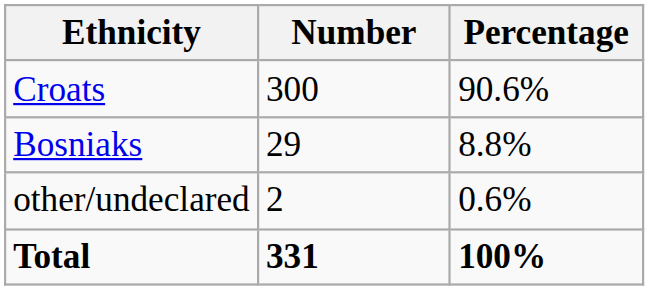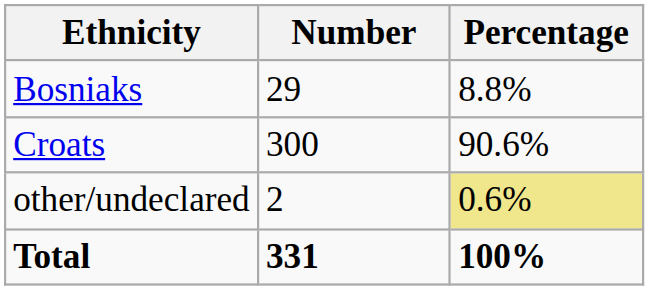 <table class="wikitable">
 <tr>
 <th width="100px">Ethnicity</th>
 <th width="80px">Number</th>
 <th width="80px">Percentage</th>
 </tr>
 <tr>
+<td><a href='#'>Bosniaks</a></td>
+<td>29</td>
+<td>8.8%</td>
+</tr>
+<tr>
 <td><a href='#'>Croats</a></td>
 <td>300</td>
 <td>90.6%</td>
 </tr>
 <tr>
-<td><a href='#'>Bosniaks</a></td>
-<td>29</td>
-<td>8.8%</td>
-</tr>
-<tr>
 <td>other/undeclared</td>
 <td>2</td>
-<td>0.6%</td>
+<td style="background: khaki;">0.6%</td>
 </tr>
 <tr>
 <td><strong>Total</strong></td>
 <td><strong>331</strong></td>
 <td><strong>100%</strong></td>
 </tr>
 </table>
